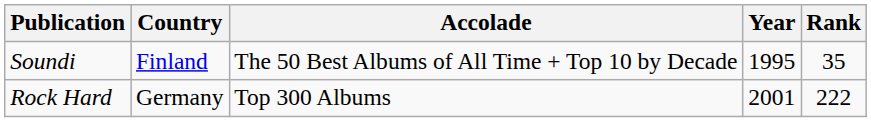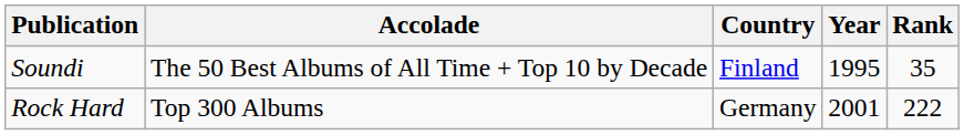 <table class="wikitable">
 <tr>
 <th>Publication</th>
+<th>Accolade</th>
 <th>Country</th>
-<th>Accolade</th>
 <th>Year</th>
 <th>Rank</th>
 </tr>
 <tr>
 <td><em>Soundi</em></td>
+<td>The 50 Best Albums of All Time + Top 10 by Decade</td>
 <td><a href='#'>Finland</a></td>
-<td>The 50 Best Albums of All Time + Top 10 by Decade</td>
 <td>1995</td>
 <td style="text-align:center;">35</td>
 </tr>
 <tr>
 <td><em>Rock Hard</em></td>
+<td>Top 300 Albums</td>
 <td>Germany</td>
-<td>Top 300 Albums</td>
 <td>2001</td>
 <td style="text-align:center;">222</td>
 </tr>
 </table>
